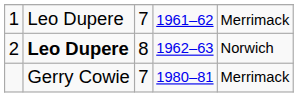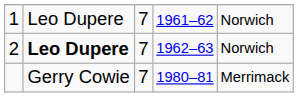 <table class="wikitable">
 <tr>
 </tr>
 <tr>
 <td>1</td>
 <td>Leo Dupere</td>
 <td>7</td>
 <td style="font-size:80%;"><a href='#'>1961–62</a></td>
-<td style="font-size:80%;">Merrimack</td>
+<td style="font-size:80%;">Norwich</td>
 </tr>
 <tr>
 <td>2</td>
 <td><strong>Leo Dupere</strong></td>
-<td>8</td>
+<td>7</td>
 <td style="font-size:80%;"><a href='#'>1962–63</a></td>
 <td style="font-size:80%;">Norwich</td>
 </tr>
 <tr>
 <td></td>
 <td>Gerry Cowie</td>
 <td>7</td>
 <td style="font-size:80%;"><a href='#'>1980–81</a></td>
 <td style="font-size:80%;">Merrimack</td>
 </tr>
 </table>
